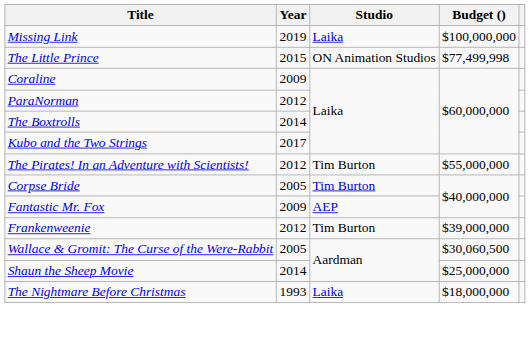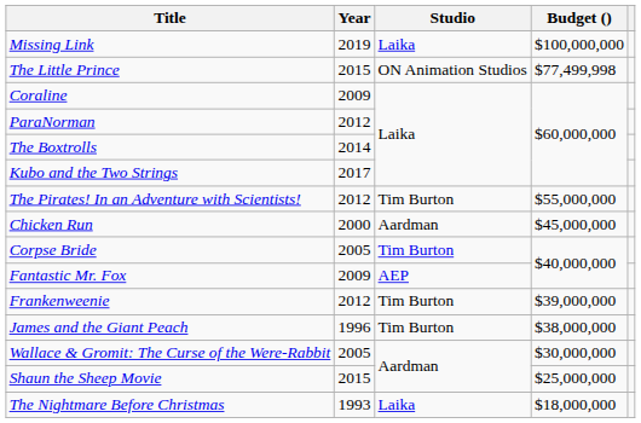 <table class="wikitable sortable" style="margin:auto; margin:auto;">
 <tr>
 <th>Title</th>
 <th>Year</th>
 <th>Studio</th>
 <th>Budget ()</th>
 <th></th>
 </tr>
 <tr>
 <td><em><a href='#'>Missing Link</a></em></td>
 <td>2019</td>
 <td><a href='#'>Laika</a></td>
 <td>$100,000,000</td>
 <td></td>
 </tr>
 <tr>
 <td><em><a href='#'>The Little Prince</a></em></td>
 <td>2015</td>
 <td>ON Animation Studios</td>
 <td>$77,499,998</td>
 <td></td>
 </tr>
 <tr>
 <td><em><a href='#'>Coraline</a></em></td>
 <td>2009</td>
 <td rowspan="4">Laika</td>
 <td rowspan=4>$60,000,000</td>
 <td></td>
 </tr>
 <tr>
 <td><em><a href='#'>ParaNorman</a></em></td>
 <td>2012</td>
 <td></td>
 </tr>
 <tr>
 <td><em><a href='#'>The Boxtrolls</a></em></td>
 <td>2014</td>
 <td></td>
 </tr>
 <tr>
 <td><em><a href='#'>Kubo and the Two Strings</a></em></td>
 <td>2017</td>
 <td></td>
 </tr>
 <tr>
 <td><em><a href='#'>The Pirates! In an Adventure with Scientists!</a></em></td>
 <td>2012</td>
 <td>Tim Burton</td>
 <td>$55,000,000</td>
 <td></td>
 </tr>
 <tr>
+<td><em><a href='#'>Chicken Run</a></em></td>
+<td>2000</td>
+<td>Aardman</td>
+<td>$45,000,000</td>
+<td></td>
+</tr>
+<tr>
 <td><em><a href='#'>Corpse Bride</a></em></td>
 <td>2005</td>
 <td scope="row"><a href='#'>Tim Burton</a></td>
 <td rowspan=2>$40,000,000</td>
 <td></td>
 </tr>
 <tr>
 <td><em><a href='#'>Fantastic Mr. Fox</a></em></td>
 <td>2009</td>
 <td><a href='#'>AEP</a></td>
 <td></td>
 </tr>
 <tr>
 <td><em><a href='#'>Frankenweenie</a></em></td>
 <td>2012</td>
 <td>Tim Burton</td>
 <td>$39,000,000</td>
 <td></td>
 </tr>
 <tr>
+<td><em><a href='#'>James and the Giant Peach</a></em></td>
+<td>1996</td>
+<td>Tim Burton</td>
+<td>$38,000,000</td>
+<td></td>
+</tr>
+<tr>
 <td><em><a href='#'>Wallace & Gromit: The Curse of the Were-Rabbit</a></em></td>
 <td>2005</td>
 <td rowspan="2" scope="row">Aardman</td>
-<td>$30,060,500</td>
+<td>$30,000,000</td>
 <td></td>
 </tr>
 <tr>
 <td><em><a href='#'>Shaun the Sheep Movie</a></em></td>
-<td>2014</td>
+<td>2015</td>
 <td>$25,000,000</td>
 <td></td>
 </tr>
 <tr>
 <td><em><a href='#'>The Nightmare Before Christmas</a></em></td>
 <td>1993</td>
 <td><a href='#'>Laika</a></td>
 <td>$18,000,000</td>
 <td></td>
 </tr>
 </table>
